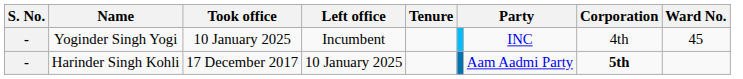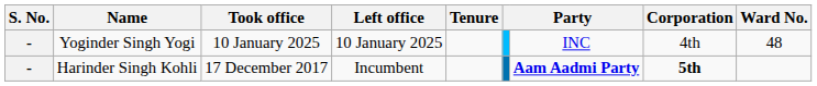 <table class="wikitable" style="text-align:center">
 <tr>
 <th>S. No.</th>
 <th>Name</th>
 <th>Took office</th>
 <th>Left office</th>
 <th>Tenure</th>
 <th colspan=2>Party</th>
 <th>Corporation</th>
 <th>Ward No.</th>
 </tr>
 <tr>
 <th>-</th>
 <td>Yoginder Singh Yogi</td>
 <td>10 January 2025</td>
-<td>Incumbent</td>
+<td>10 January 2025</td>
 <td></td>
 <td bgcolor=#00BBFF></td>
 <td><a href='#'>INC</a></td>
 <td>4th</td>
-<td>45</td>
+<td>48</td>
 </tr>
 <tr>
 <th>-</th>
 <td>Harinder Singh Kohli</td>
 <td>17 December 2017</td>
-<td>10 January 2025</td>
+<td>Incumbent</td>
 <td></td>
 <td bgcolor=#0072B0></td>
-<td><a href='#'>Aam Aadmi Party</a></td>
+<td><strong><a href='#'>Aam Aadmi Party</a></strong></td>
 <td><strong>5th</strong></td>
 <td></td>
 </tr>
 </table>
